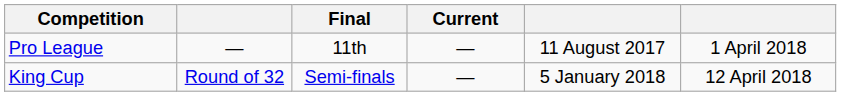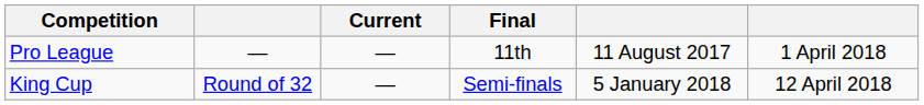 <table class="wikitable" style="text-align:center; width:730px;">
 <tr>
 <th style="text-align:center; width:150px;">Competition</th>
 <th style="text-align:center; width:100px;"></th>
+<th style="text-align:center; width:100px;">Current<br></th>
 <th style="text-align:center; width:100px;">Final<br></th>
-<th style="text-align:center; width:100px;">Current<br></th>
 <th style="text-align:center; width:140px;"></th>
 <th style="text-align:center; width:140px;"></th>
 </tr>
 <tr>
 <td style="text-align:left;"><a href='#'>Pro League</a></td>
 <td>—</td>
+<td>—</td>
 <td>11th</td>
-<td>—</td>
 <td>11 August 2017</td>
 <td>1 April 2018</td>
 </tr>
 <tr>
 <td style="text-align:left;"><a href='#'>King Cup</a></td>
 <td><a href='#'>Round of 32</a></td>
+<td>—</td>
 <td><a href='#'>Semi-finals</a></td>
-<td>—</td>
 <td>5 January 2018</td>
 <td>12 April 2018</td>
 </tr>
 </table>
